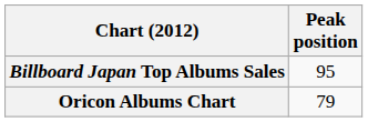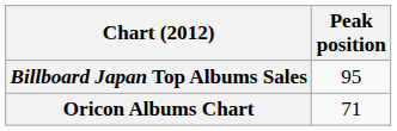 <table class="wikitable plainrowheaders sortable" style="text-align:center;" border="1">
 <tr>
 <th scope="col">Chart (2012)</th>
 <th scope="col">Peak<br>position</th>
 </tr>
 <tr>
 <th scope="row"><em>Billboard Japan</em> Top Albums Sales</th>
 <td>95</td>
 </tr>
 <tr>
 <th scope="row">Oricon Albums Chart</th>
-<td>79</td>
+<td>71</td>
 </tr>
 </table>
